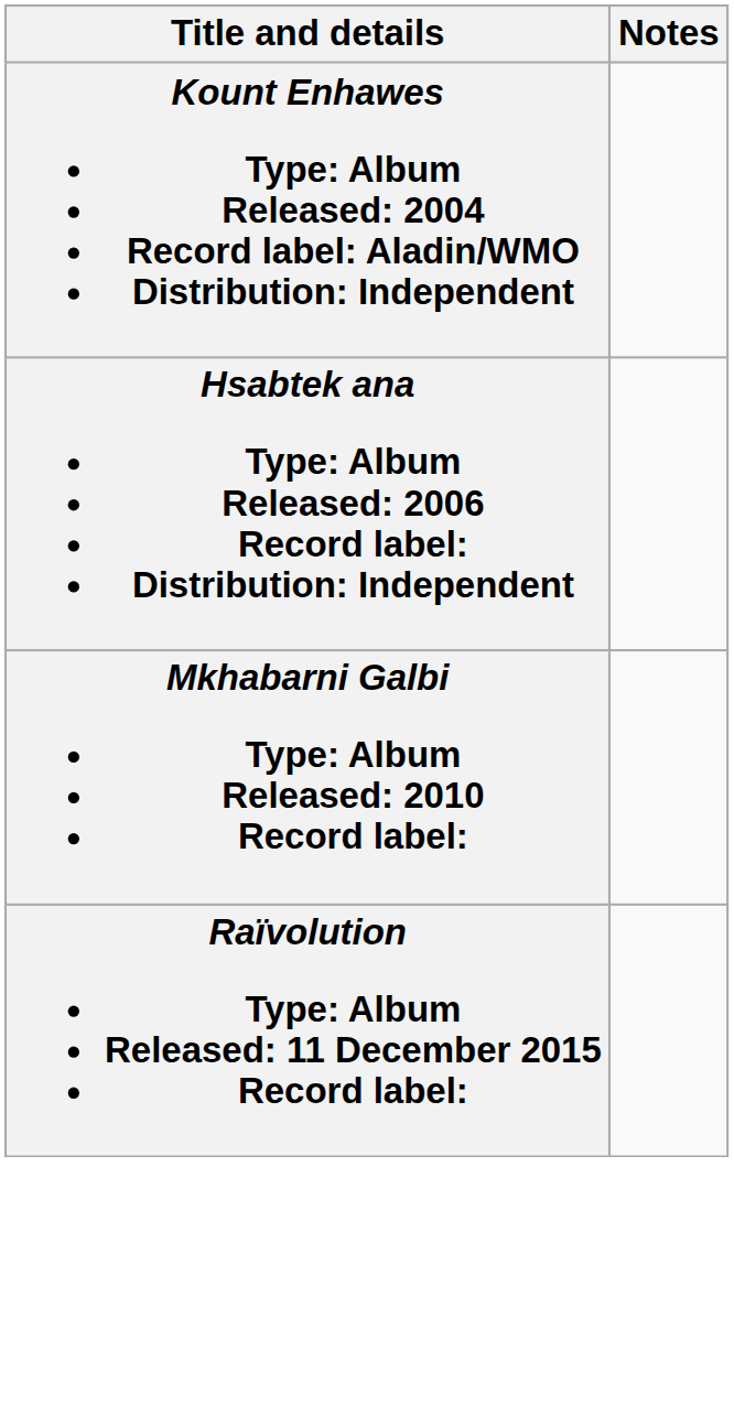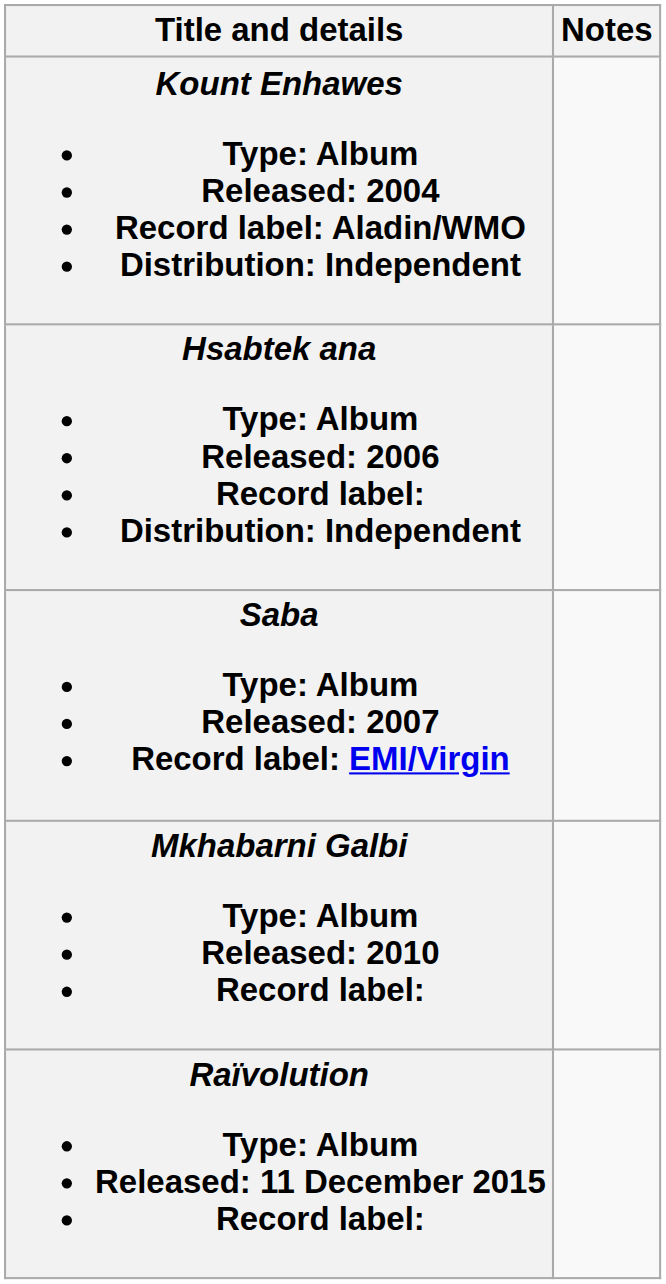 <table class="wikitable plainrowheaders" style="text-align:center;">
 <tr>
 <th scope="col">Title and details</th>
 <th scope="col">Notes</th>
 </tr>
 <tr>
 <th scope="row"><strong><em>Kount Enhawes</em></strong><br><ul><li>Type: Album</li><li>Released: 2004</li><li>Record label: Aladin/WMO</li><li>Distribution: Independent</li></ul></th>
 <td><br></td>
 </tr>
 <tr>
 <th scope="row"><strong><em>Hsabtek ana</em></strong><br><ul><li>Type: Album</li><li>Released: 2006</li><li>Record label:</li><li>Distribution: Independent</li></ul></th>
 <td><br></td>
 </tr>
 <tr>
+<th scope="row"><strong><em>Saba</em></strong><br><ul><li>Type: Album</li><li>Released: 2007</li><li>Record label: <a href='#'>EMI/Virgin</a></li></ul></th>
+<td><br></td>
+</tr>
+<tr>
 <th scope="row"><strong><em>Mkhabarni Galbi</em></strong><br><ul><li>Type: Album</li><li>Released: 2010</li><li>Record label:</li></ul></th>
 <td><br></td>
 </tr>
 <tr>
 <th scope="row"><strong><em>Raïvolution</em></strong><br><ul><li>Type: Album</li><li>Released: 11 December 2015</li><li>Record label:</li></ul></th>
 <td></td>
 </tr>
 </table>
